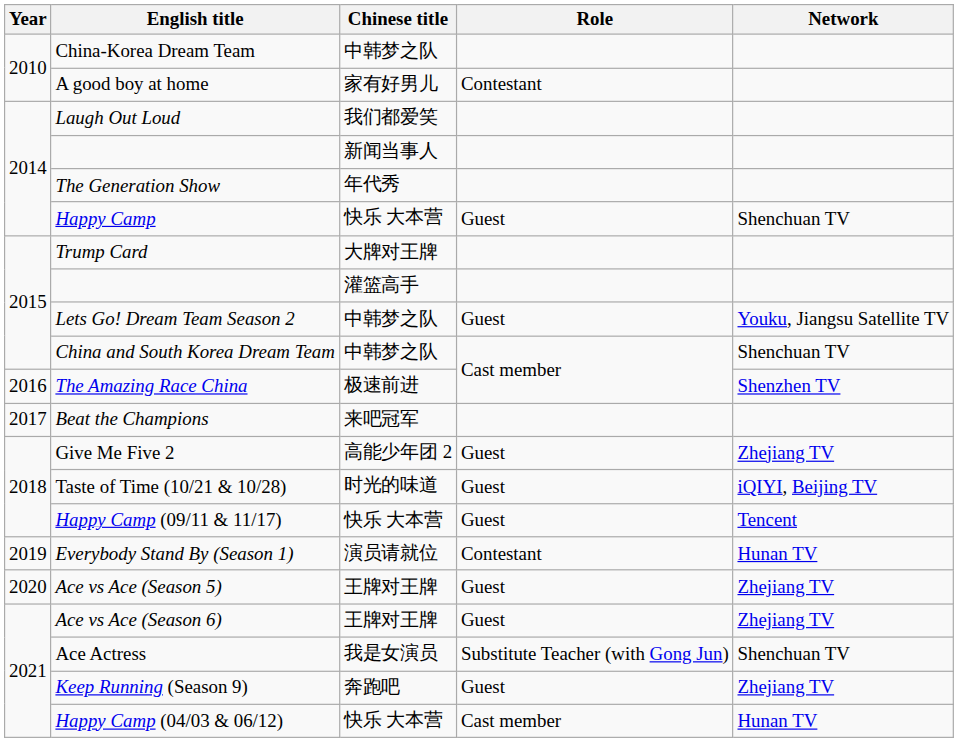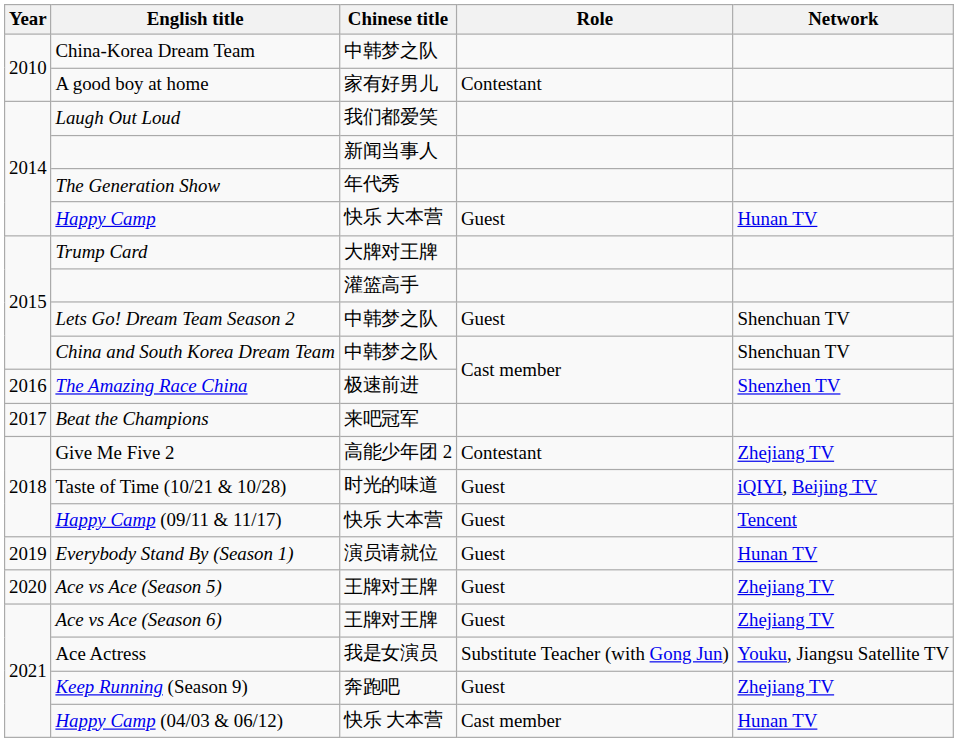 <table class="wikitable plainrowheaders">
 <tr>
 <th>Year</th>
 <th>English title</th>
 <th>Chinese title</th>
 <th>Role</th>
 <th>Network</th>
 </tr>
 <tr>
 <td rowspan="2">2010</td>
 <td>China-Korea Dream Team</td>
 <td>中韩梦之队</td>
 <td></td>
 <td></td>
 </tr>
 <tr>
 <td>A good boy at home</td>
 <td>家有好男儿</td>
 <td>Contestant</td>
 <td></td>
 </tr>
 <tr>
 <td rowspan="4">2014</td>
 <td><em>Laugh Out Loud</em></td>
 <td>我们都爱笑</td>
 <td></td>
 <td></td>
 </tr>
 <tr>
 <td></td>
 <td>新闻当事人</td>
 <td></td>
 <td></td>
 </tr>
 <tr>
 <td><em>The Generation Show</em></td>
 <td>年代秀</td>
 <td></td>
 <td></td>
 </tr>
 <tr>
 <td><em><a href='#'>Happy Camp</a></em></td>
 <td>快乐 大本营</td>
 <td>Guest</td>
-<td>Shenchuan TV</td>
+<td><a href='#'>Hunan TV</a></td>
 </tr>
 <tr>
 <td rowspan="4">2015</td>
 <td><em>Trump Card</em></td>
 <td>大牌对王牌</td>
 <td></td>
 <td></td>
 </tr>
 <tr>
 <td></td>
 <td>灌篮高手</td>
 <td></td>
 <td></td>
 </tr>
 <tr>
 <td><em>Lets Go!  Dream Team Season 2</em></td>
 <td>中韩梦之队</td>
 <td>Guest</td>
-<td><a href='#'>Youku</a>, Jiangsu Satellite TV</td>
+<td>Shenchuan TV</td>
 </tr>
 <tr>
 <td><em>China and South Korea</em> <em>Dream Team</em></td>
 <td>中韩梦之队</td>
 <td rowspan="2">Cast member</td>
 <td>Shenchuan TV</td>
 </tr>
 <tr>
 <td>2016</td>
 <td><em><a href='#'>The Amazing Race China</a></em></td>
 <td>极速前进</td>
 <td><a href='#'>Shenzhen TV</a></td>
 </tr>
 <tr>
 <td>2017</td>
 <td><em>Beat the Champions</em></td>
 <td>来吧冠军</td>
 <td></td>
 <td></td>
 </tr>
 <tr>
 <td rowspan="3">2018</td>
 <td>Give Me Five 2</td>
 <td>高能少年团 2</td>
-<td>Guest</td>
+<td>Contestant</td>
 <td><a href='#'>Zhejiang TV</a></td>
 </tr>
 <tr>
 <td>Taste of Time (10/21 & 10/28)</td>
 <td>时光的味道</td>
 <td>Guest</td>
 <td><a href='#'>iQIYI</a>, <a href='#'>Beijing TV</a></td>
 </tr>
 <tr>
 <td><em><a href='#'>Happy Camp</a></em> (09/11 & 11/17)</td>
 <td>快乐 大本营</td>
 <td>Guest</td>
 <td><a href='#'>Tencent</a></td>
 </tr>
 <tr>
 <td>2019</td>
 <td><em>Everybody Stand By (Season 1)</em></td>
 <td>演员请就位</td>
-<td>Contestant</td>
+<td>Guest</td>
 <td><a href='#'>Hunan TV</a></td>
 </tr>
 <tr>
 <td>2020</td>
 <td><em>Ace vs Ace (Season 5)</em></td>
 <td>王牌对王牌</td>
 <td>Guest</td>
 <td><a href='#'>Zhejiang TV</a></td>
 </tr>
 <tr>
 <td rowspan="4">2021</td>
 <td><em>Ace vs Ace (Season 6)</em></td>
 <td>王牌对王牌</td>
 <td>Guest</td>
 <td><a href='#'>Zhejiang TV</a></td>
 </tr>
 <tr>
 <td>Ace Actress</td>
 <td>我是女演员</td>
 <td>Substitute Teacher (with <a href='#'>Gong Jun</a>)</td>
-<td>Shenchuan TV</td>
+<td><a href='#'>Youku</a>, Jiangsu Satellite TV</td>
 </tr>
 <tr>
 <td><a href='#'><em>Keep Running</em></a> (Season 9)</td>
 <td>奔跑吧</td>
 <td>Guest</td>
 <td><a href='#'>Zhejiang TV</a></td>
 </tr>
 <tr>
 <td><a href='#'><em>Happy Camp</em></a> (04/03 & 06/12)</td>
 <td>快乐 大本营</td>
 <td>Cast member</td>
 <td><a href='#'>Hunan TV</a></td>
 </tr>
 </table>
